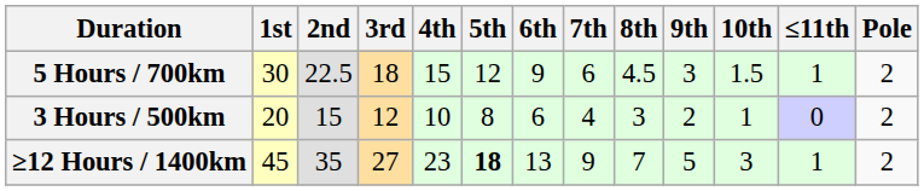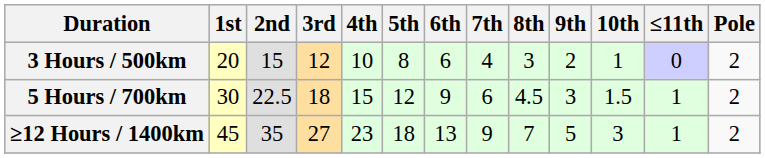 <table class="wikitable" style="font-size:90%; text-align:center;">
 <tr>
 <th>Duration</th>
 <th>1st</th>
 <th>2nd</th>
 <th>3rd</th>
 <th>4th</th>
 <th>5th</th>
 <th>6th</th>
 <th>7th</th>
 <th>8th</th>
 <th>9th</th>
 <th>10th</th>
 <th>≤11th</th>
 <th>Pole</th>
 </tr>
 <tr>
+<th>3 Hours / 500km</th>
+<td style="background:#ffffbf;">20</td>
+<td style="background:#dfdfdf;">15</td>
+<td style="background:#ffdf9f;">12</td>
+<td style="background:#dfffdf;">10</td>
+<td style="background:#dfffdf;">8</td>
+<td style="background:#dfffdf;">6</td>
+<td style="background:#dfffdf;">4</td>
+<td style="background:#dfffdf;">3</td>
+<td style="background:#dfffdf;">2</td>
+<td style="background:#dfffdf;">1</td>
+<td style="background:#cfcfff;">0</td>
+<td>2</td>
+</tr>
+<tr>
 <th>5 Hours / 700km</th>
 <td style="background:#ffffbf;">30</td>
 <td style="background:#dfdfdf;">22.5</td>
 <td style="background:#ffdf9f;">18</td>
 <td style="background:#dfffdf;">15</td>
 <td style="background:#dfffdf;">12</td>
 <td style="background:#dfffdf;">9</td>
 <td style="background:#dfffdf;">6</td>
 <td style="background:#dfffdf;">4.5</td>
 <td style="background:#dfffdf;">3</td>
 <td style="background:#dfffdf;">1.5</td>
 <td style="background:#dfffdf;">1</td>
 <td>2</td>
 </tr>
 <tr>
-<th>3 Hours / 500km</th>
-<td style="background:#ffffbf;">20</td>
-<td style="background:#dfdfdf;">15</td>
-<td style="background:#ffdf9f;">12</td>
-<td style="background:#dfffdf;">10</td>
-<td style="background:#dfffdf;">8</td>
-<td style="background:#dfffdf;">6</td>
-<td style="background:#dfffdf;">4</td>
-<td style="background:#dfffdf;">3</td>
-<td style="background:#dfffdf;">2</td>
-<td style="background:#dfffdf;">1</td>
-<td style="background:#cfcfff;">0</td>
-<td>2</td>
-</tr>
-<tr>
 <th>≥12 Hours / 1400km</th>
 <td style="background:#ffffbf;">45</td>
 <td style="background:#dfdfdf;">35</td>
 <td style="background:#ffdf9f;">27</td>
 <td style="background:#dfffdf;">23</td>
-<td style="background:#dfffdf;"><strong>18</strong></td>
+<td style="background:#dfffdf;">18</td>
 <td style="background:#dfffdf;">13</td>
 <td style="background:#dfffdf;">9</td>
 <td style="background:#dfffdf;">7</td>
 <td style="background:#dfffdf;">5</td>
 <td style="background:#dfffdf;">3</td>
 <td style="background:#dfffdf;">1</td>
 <td>2</td>
 </tr>
 </table>
